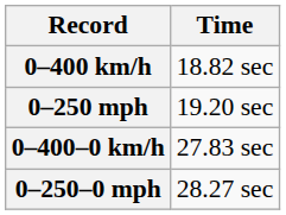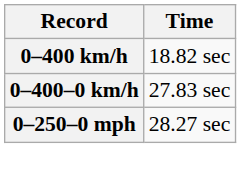 <table border="1" class="wikitable">
 <tr>
 <th>Record</th>
 <th>Time</th>
 </tr>
 <tr>
 <th>0–400 km/h</th>
 <td>18.82 sec</td>
 </tr>
 <tr>
-<th>0–250 mph</th>
-<td>19.20 sec</td>
-</tr>
-<tr>
 <th>0–400–0 km/h</th>
 <td>27.83 sec</td>
 </tr>
 <tr>
 <th>0–250–0 mph</th>
 <td>28.27 sec</td>
 </tr>
 </table>
